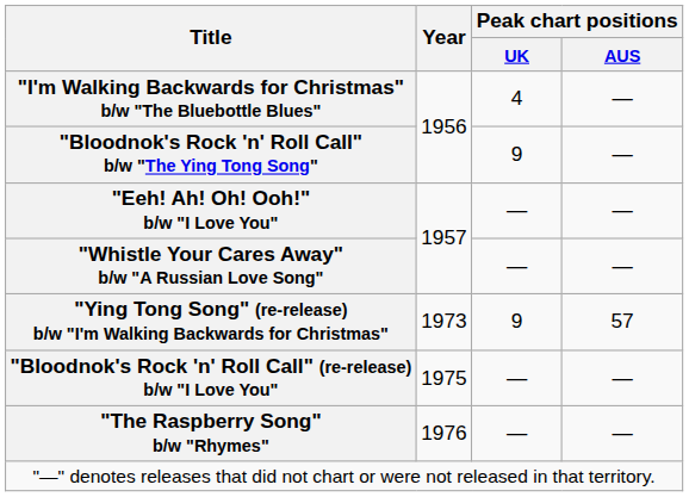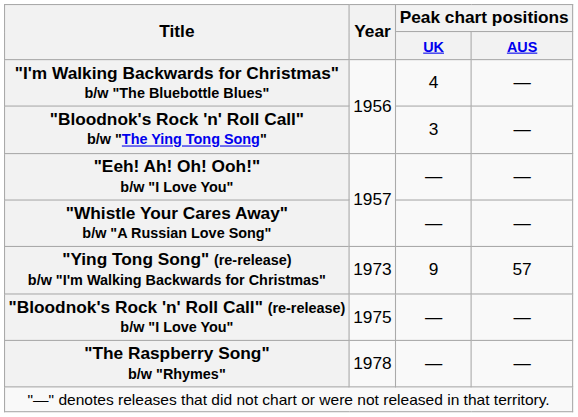 <table class="wikitable plainrowheaders" style="text-align:center;">
 <tr>
 <th rowspan="2">Title</th>
 <th rowspan="2">Year</th>
 <th colspan="2">Peak chart positions</th>
 </tr>
 <tr>
 <th scope="col"><small><a href='#'>UK</a></small><br></th>
 <th scope="col"><small><a href='#'>AUS</a></small><br></th>
 </tr>
 <tr>
 <th scope="row">"I'm Walking Backwards for Christmas"<br><small>b/w "The Bluebottle Blues"</small></th>
 <td rowspan="2">1956</td>
 <td>4</td>
 <td>—</td>
 </tr>
 <tr>
 <th scope="row">"Bloodnok's Rock 'n' Roll Call"<br><small>b/w "<a href='#'>The Ying Tong Song</a>"</small></th>
-<td align="center">9</td>
+<td align="center">3</td>
 <td>—</td>
 </tr>
 <tr>
 <th scope="row">"Eeh! Ah! Oh! Ooh!"<br><small>b/w "I Love You"</small></th>
 <td rowspan="2">1957</td>
 <td align="center">—</td>
 <td>—</td>
 </tr>
 <tr>
 <th scope="row">"Whistle Your Cares Away"<br><small>b/w "A Russian Love Song"</small></th>
 <td align="center">—</td>
 <td>—</td>
 </tr>
 <tr>
 <th scope="row">"Ying Tong Song" <small>(re-release)</small><br><small>b/w "I'm Walking Backwards for Christmas"</small></th>
 <td>1973</td>
 <td align="center">9</td>
 <td>57</td>
 </tr>
 <tr>
 <th scope="row">"Bloodnok's Rock 'n' Roll Call" <small>(re-release)</small><br><small>b/w "I Love You"</small></th>
 <td>1975</td>
 <td align="center">—</td>
 <td>—</td>
 </tr>
 <tr>
 <th scope="row">"The Raspberry Song"<br><small>b/w "Rhymes"</small></th>
-<td>1976</td>
+<td>1978</td>
 <td align="center">—</td>
 <td>—</td>
 </tr>
 <tr>
 <td colspan="4" style="font-size:90%">"—" denotes releases that did not chart or were not released in that territory.</td>
 </tr>
 </table>
